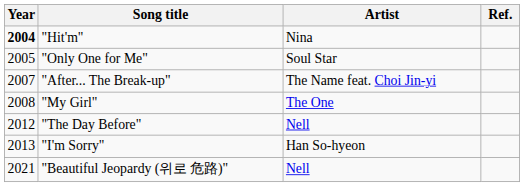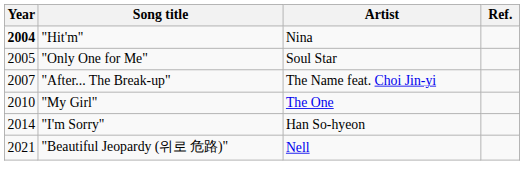 <table class="wikitable" style="width:600px">
 <tr>
 <th width="10">Year</th>
 <th>Song title</th>
 <th>Artist</th>
 <th>Ref.</th>
 </tr>
 <tr>
 <td><strong>2004</strong></td>
 <td>"Hit'm"</td>
 <td>Nina</td>
 <td></td>
 </tr>
 <tr>
 <td>2005</td>
 <td>"Only One for Me"</td>
 <td>Soul Star</td>
 <td></td>
 </tr>
 <tr>
 <td>2007</td>
 <td>"After... The Break-up" </td>
 <td>The Name feat. <a href='#'>Choi Jin-yi</a></td>
 <td></td>
 </tr>
 <tr>
-<td>2008</td>
+<td>2010</td>
 <td>"My Girl"</td>
 <td><a href='#'>The One</a></td>
 <td></td>
 </tr>
 <tr>
-<td>2012</td>
-<td>"The Day Before" </td>
-<td><a href='#'>Nell</a></td>
-<td></td>
-</tr>
-<tr>
-<td>2013</td>
+<td>2014</td>
 <td>"I'm Sorry"</td>
 <td>Han So-hyeon</td>
 <td></td>
 </tr>
 <tr>
 <td>2021</td>
 <td>"Beautiful Jeopardy (위로 危路)"</td>
 <td><a href='#'>Nell</a></td>
 <td></td>
 </tr>
 </table>
